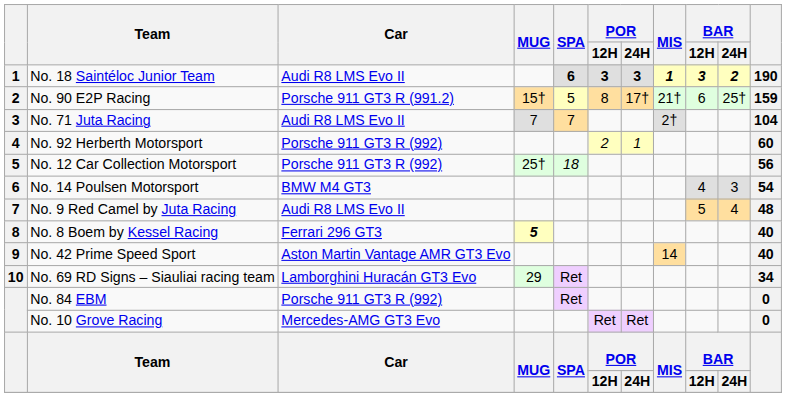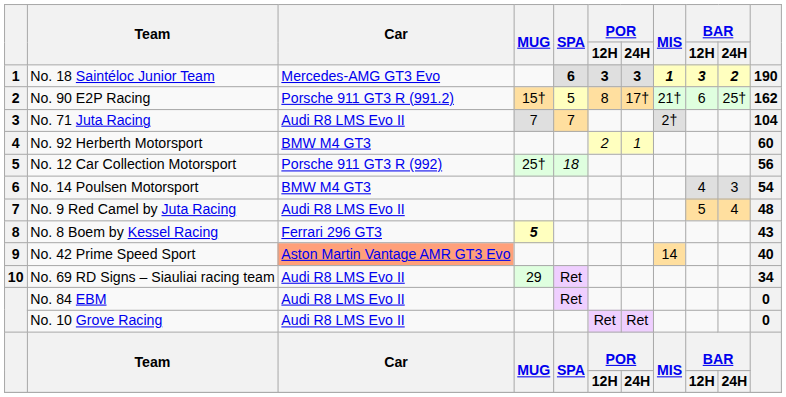 <table align=left| class="wikitable" style="font-size: 85%; text-align: center;">
 <tr valign="top">
 <th rowspan=2 valign=middle></th>
 <th rowspan=2 valign=middle>Team</th>
 <th rowspan=2 valign=middle>Car</th>
 <th rowspan=2 valign=middle><br><a href='#'>MUG</a></th>
 <th rowspan=2 valign=middle><br><a href='#'>SPA</a></th>
 <th colspan=2><br><a href='#'>POR</a></th>
 <th rowspan=2 valign=middle><br><a href='#'>MIS</a></th>
 <th colspan=2><br><a href='#'>BAR</a></th>
 <th rowspan=2 valign=middle>  </th>
 </tr>
 <tr>
 <th>12H</th>
 <th>24H</th>
 <th>12H</th>
 <th>24H</th>
 </tr>
 <tr>
 <th>1</th>
 <td align=left> No. 18 <a href='#'>Saintéloc Junior Team</a></td>
-<td align=left><a href='#'>Audi R8 LMS Evo II</a></td>
+<td align=left><a href='#'>Mercedes-AMG GT3 Evo</a></td>
 <td></td>
 <td style="background:#DFDFDF;"><strong>6</strong></td>
 <td style="background:#DFDFDF;"><strong>3</strong></td>
 <td style="background:#DFDFDF;"><strong>3</strong></td>
 <td style="background:#FFFFBF;"><strong><em>1</em></strong></td>
 <td style="background:#FFFFBF;"><strong><em>3</em></strong></td>
 <td style="background:#FFFFBF;"><strong><em>2</em></strong></td>
 <th>190</th>
 </tr>
 <tr>
 <th>2</th>
 <td align=left> No. 90 E2P Racing</td>
 <td align=left><a href='#'>Porsche 911 GT3 R (991.2)</a></td>
 <td style="background:#FFDF9F;">15†</td>
 <td style="background:#FFFFBF;">5</td>
 <td style="background:#FFDF9F;">8</td>
 <td style="background:#FFDF9F;">17†</td>
 <td style="background:#DFFFDF;">21†</td>
 <td style="background:#DFFFDF;">6</td>
 <td style="background:#DFFFDF;">25†</td>
-<th>159</th>
+<th>162</th>
 </tr>
 <tr>
 <th>3</th>
 <td align=left> No. 71 <a href='#'>Juta Racing</a></td>
 <td align=left><a href='#'>Audi R8 LMS Evo II</a></td>
 <td style="background:#DFDFDF;">7</td>
 <td style="background:#FFDF9F;">7</td>
 <td></td>
 <td></td>
 <td style="background:#DFDFDF;">2†</td>
 <td></td>
 <td></td>
 <th>104</th>
 </tr>
 <tr>
 <th>4</th>
 <td align=left> No. 92 Herberth Motorsport</td>
-<td align=left><a href='#'>Porsche 911 GT3 R (992)</a></td>
+<td align=left><a href='#'>BMW M4 GT3</a></td>
 <td></td>
 <td></td>
 <td style="background:#FFFFBF;"><em>2</em></td>
 <td style="background:#FFFFBF;"><em>1</em></td>
 <td></td>
 <td></td>
 <td></td>
 <th>60</th>
 </tr>
 <tr>
 <th>5</th>
 <td align=left> No. 12 Car Collection Motorsport</td>
 <td align=left><a href='#'>Porsche 911 GT3 R (992)</a></td>
 <td style="background:#DFFFDF;">25†</td>
 <td style="background:#DFFFDF;"><em>18</em></td>
 <td></td>
 <td></td>
 <td></td>
 <td></td>
 <td></td>
 <th>56</th>
 </tr>
 <tr>
 <th>6</th>
 <td align=left> No. 14 Poulsen Motorsport</td>
 <td align=left><a href='#'>BMW M4 GT3</a></td>
 <td></td>
 <td></td>
 <td></td>
 <td></td>
 <td></td>
 <td style="background:#DFDFDF;">4</td>
 <td style="background:#DFDFDF;">3</td>
 <th>54</th>
 </tr>
 <tr>
 <th>7</th>
 <td align=left> No. 9 Red Camel by <a href='#'>Juta Racing</a></td>
 <td align=left><a href='#'>Audi R8 LMS Evo II</a></td>
 <td></td>
 <td></td>
 <td></td>
 <td></td>
 <td></td>
 <td style="background:#FFDF9F;">5</td>
 <td style="background:#FFDF9F;">4</td>
 <th>48</th>
 </tr>
 <tr>
 <th>8</th>
 <td align=left> No. 8 Boem by <a href='#'>Kessel Racing</a></td>
 <td align=left><a href='#'>Ferrari 296 GT3</a></td>
 <td style="background:#FFFFBF;"><strong><em>5</em></strong></td>
 <td></td>
 <td></td>
 <td></td>
 <td></td>
 <td></td>
 <td></td>
-<th>40</th>
+<th>43</th>
 </tr>
 <tr>
 <th>9</th>
 <td align=left> No. 42 Prime Speed Sport</td>
-<td align=left><a href='#'>Aston Martin Vantage AMR GT3 Evo</a></td>
+<td align=left style="background: lightsalmon;"><a href='#'>Aston Martin Vantage AMR GT3 Evo</a></td>
 <td></td>
 <td></td>
 <td></td>
 <td></td>
 <td style="background:#FFDF9F;">14</td>
 <td></td>
 <td></td>
 <th>40</th>
 </tr>
 <tr>
 <th>10</th>
 <td align=left> No. 69 RD Signs – Siauliai racing team</td>
-<td align=left><a href='#'>Lamborghini Huracán GT3 Evo</a></td>
+<td align=left><a href='#'>Audi R8 LMS Evo II</a></td>
 <td style="background:#DFFFDF;">29</td>
 <td style="background:#EFCFFF;">Ret</td>
 <td></td>
 <td></td>
 <td></td>
 <td></td>
 <td></td>
 <th>34</th>
 </tr>
 <tr>
 <th rowspan=2></th>
 <td align=left> No. 84 <a href='#'>EBM</a></td>
-<td align=left><a href='#'>Porsche 911 GT3 R (992)</a></td>
+<td align=left><a href='#'>Audi R8 LMS Evo II</a></td>
 <td></td>
 <td style="background:#EFCFFF;">Ret</td>
 <td></td>
 <td></td>
 <td></td>
 <td></td>
 <td></td>
 <th>0</th>
 </tr>
 <tr>
 <td align=left> No. 10 <a href='#'>Grove Racing</a></td>
-<td align=left><a href='#'>Mercedes-AMG GT3 Evo</a></td>
+<td align=left><a href='#'>Audi R8 LMS Evo II</a></td>
 <td></td>
 <td></td>
 <td style="background:#EFCFFF;">Ret</td>
 <td style="background:#EFCFFF;">Ret</td>
 <td></td>
 <td></td>
 <td></td>
 <th>0</th>
 </tr>
 <tr>
 <th rowspan=2 valign=middle></th>
 <th rowspan=2 valign=middle>Team</th>
 <th rowspan=2 valign=middle>Car</th>
 <th rowspan=2 valign=middle><br><a href='#'>MUG</a></th>
 <th rowspan=2 valign=middle><br><a href='#'>SPA</a></th>
 <th colspan=2><br><a href='#'>POR</a></th>
 <th rowspan=2 valign=middle><br><a href='#'>MIS</a></th>
 <th colspan=2><br><a href='#'>BAR</a></th>
 <th rowspan=2 valign=middle>  </th>
 </tr>
 <tr>
 <th>12H</th>
 <th>24H</th>
 <th>12H</th>
 <th>24H</th>
 </tr>
 <tr>
 </tr>
 </table>
